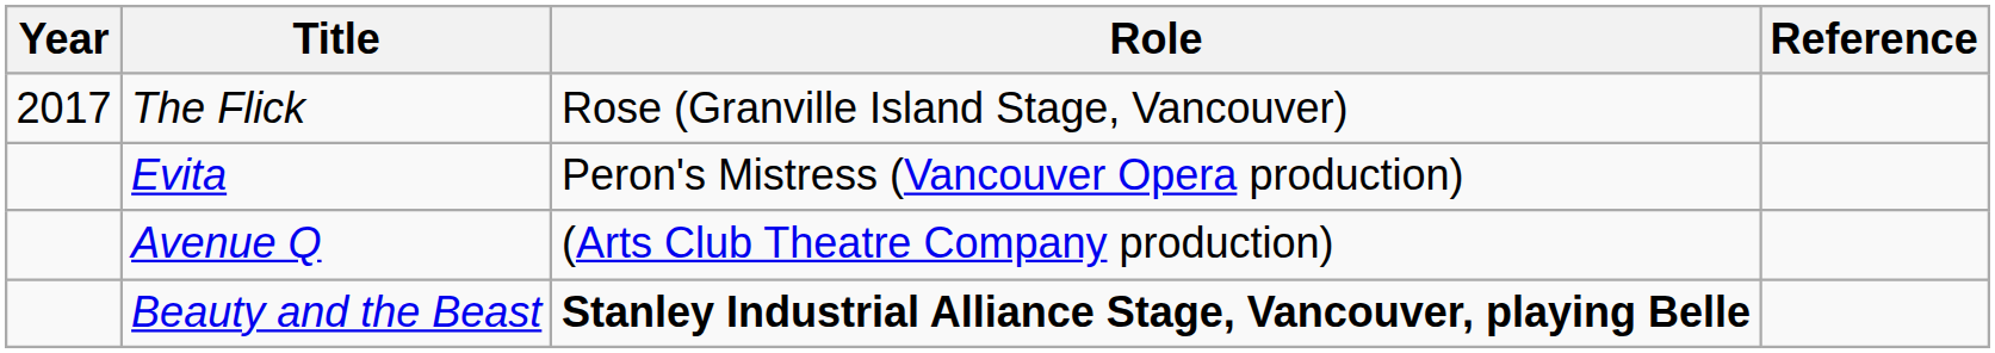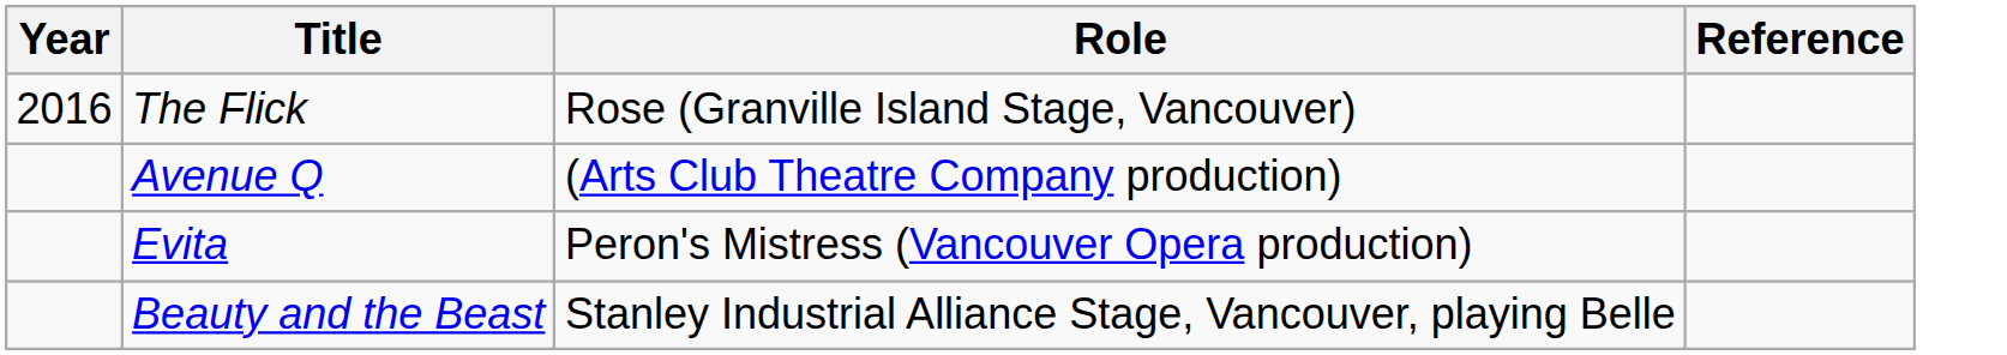 <table class="wikitable">
 <tr>
 <th>Year</th>
 <th>Title</th>
 <th>Role</th>
 <th>Reference</th>
 </tr>
 <tr>
-<td>2017</td>
+<td>2016</td>
 <td><em>The Flick</em></td>
 <td>Rose (Granville Island Stage, Vancouver)</td>
+<td></td>
+</tr>
+<tr>
+<td></td>
+<td><em><a href='#'>Avenue Q</a></em></td>
+<td>(<a href='#'>Arts Club Theatre Company</a> production)</td>
 <td></td>
 </tr>
 <tr>
 <td></td>
 <td><em><a href='#'>Evita</a></em></td>
 <td>Peron's Mistress (<a href='#'>Vancouver Opera</a> production)</td>
 <td></td>
 </tr>
 <tr>
 <td></td>
-<td><em><a href='#'>Avenue Q</a></em></td>
-<td>(<a href='#'>Arts Club Theatre Company</a> production)</td>
-<td></td>
-</tr>
-<tr>
-<td></td>
 <td><em><a href='#'>Beauty and the Beast</a></em></td>
-<td><strong>Stanley Industrial Alliance Stage, Vancouver, playing Belle</strong></td>
+<td>Stanley Industrial Alliance Stage, Vancouver, playing Belle</td>
 <td></td>
 </tr>
 </table>
